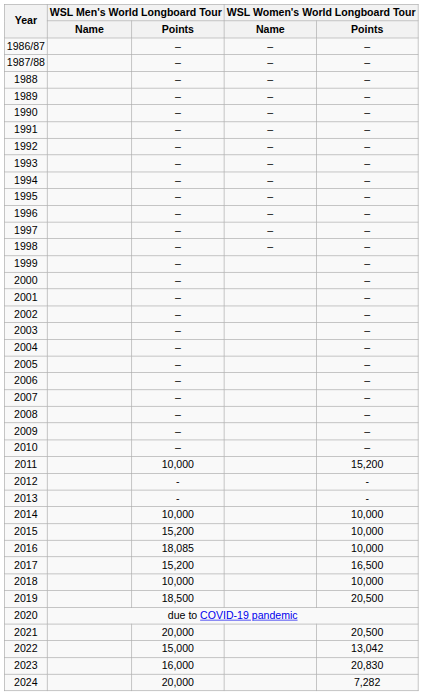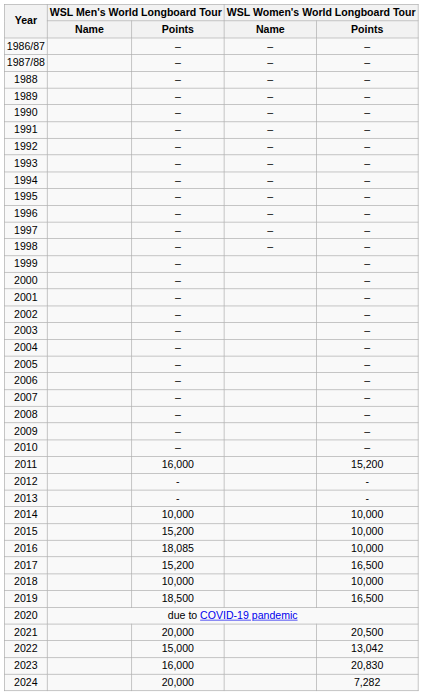 <table class="wikitable">
 <tr>
 <th rowspan="2">Year</th>
 <th colspan="2">WSL Men's World Longboard Tour</th>
 <th colspan="2">WSL Women's World Longboard Tour</th>
 </tr>
 <tr>
 <th>Name</th>
 <th>Points</th>
 <th>Name</th>
 <th>Points</th>
 </tr>
 <tr>
 <td style="text-align:center;">1986/87</td>
 <td></td>
 <td style="text-align:center;">–</td>
 <td style="text-align:center;">–</td>
 <td style="text-align:center;">–</td>
 </tr>
 <tr>
 <td style="text-align:center;">1987/88</td>
 <td></td>
 <td style="text-align:center;">–</td>
 <td style="text-align:center;">–</td>
 <td style="text-align:center;">–</td>
 </tr>
 <tr>
 <td style="text-align:center;">1988</td>
 <td></td>
 <td style="text-align:center;">–</td>
 <td style="text-align:center;">–</td>
 <td style="text-align:center;">–</td>
 </tr>
 <tr>
 <td style="text-align:center;">1989</td>
 <td></td>
 <td style="text-align:center;">–</td>
 <td style="text-align:center;">–</td>
 <td style="text-align:center;">–</td>
 </tr>
 <tr>
 <td style="text-align:center;">1990</td>
 <td></td>
 <td style="text-align:center;">–</td>
 <td style="text-align:center;">–</td>
 <td style="text-align:center;">–</td>
 </tr>
 <tr>
 <td style="text-align:center;">1991</td>
 <td></td>
 <td style="text-align:center;">–</td>
 <td style="text-align:center;">–</td>
 <td style="text-align:center;">–</td>
 </tr>
 <tr>
 <td style="text-align:center;">1992</td>
 <td></td>
 <td style="text-align:center;">–</td>
 <td style="text-align:center;">–</td>
 <td style="text-align:center;">–</td>
 </tr>
 <tr>
 <td style="text-align:center;">1993</td>
 <td></td>
 <td style="text-align:center;">–</td>
 <td style="text-align:center;">–</td>
 <td style="text-align:center;">–</td>
 </tr>
 <tr>
 <td style="text-align:center;">1994</td>
 <td></td>
 <td style="text-align:center;">–</td>
 <td style="text-align:center;">–</td>
 <td style="text-align:center;">–</td>
 </tr>
 <tr>
 <td style="text-align:center;">1995</td>
 <td></td>
 <td style="text-align:center;">–</td>
 <td style="text-align:center;">–</td>
 <td style="text-align:center;">–</td>
 </tr>
 <tr>
 <td style="text-align:center;">1996</td>
 <td></td>
 <td style="text-align:center;">–</td>
 <td style="text-align:center;">–</td>
 <td style="text-align:center;">–</td>
 </tr>
 <tr>
 <td style="text-align:center;">1997</td>
 <td></td>
 <td style="text-align:center;">–</td>
 <td style="text-align:center;">–</td>
 <td style="text-align:center;">–</td>
 </tr>
 <tr>
 <td style="text-align:center;">1998</td>
 <td></td>
 <td style="text-align:center;">–</td>
 <td style="text-align:center;">–</td>
 <td style="text-align:center;">–</td>
 </tr>
 <tr>
 <td style="text-align:center;">1999</td>
 <td></td>
 <td style="text-align:center;">–</td>
 <td></td>
 <td style="text-align:center;">–</td>
 </tr>
 <tr>
 <td style="text-align:center;">2000</td>
 <td></td>
 <td style="text-align:center;">–</td>
 <td></td>
 <td style="text-align:center;">–</td>
 </tr>
 <tr>
 <td style="text-align:center;">2001</td>
 <td></td>
 <td style="text-align:center;">–</td>
 <td></td>
 <td style="text-align:center;">–</td>
 </tr>
 <tr>
 <td style="text-align:center;">2002</td>
 <td></td>
 <td style="text-align:center;">–</td>
 <td></td>
 <td style="text-align:center;">–</td>
 </tr>
 <tr>
 <td style="text-align:center;">2003</td>
 <td></td>
 <td style="text-align:center;">–</td>
 <td></td>
 <td style="text-align:center;">–</td>
 </tr>
 <tr>
 <td style="text-align:center;">2004</td>
 <td></td>
 <td style="text-align:center;">–</td>
 <td></td>
 <td style="text-align:center;">–</td>
 </tr>
 <tr>
 <td style="text-align:center;">2005</td>
 <td></td>
 <td style="text-align:center;">–</td>
 <td></td>
 <td style="text-align:center;">–</td>
 </tr>
 <tr>
 <td style="text-align:center;">2006</td>
 <td></td>
 <td style="text-align:center;">–</td>
 <td></td>
 <td style="text-align:center;">–</td>
 </tr>
 <tr>
 <td style="text-align:center;">2007</td>
 <td></td>
 <td style="text-align:center;">–</td>
 <td></td>
 <td style="text-align:center;">–</td>
 </tr>
 <tr>
 <td style="text-align:center;">2008</td>
 <td></td>
 <td style="text-align:center;">–</td>
 <td></td>
 <td style="text-align:center;">–</td>
 </tr>
 <tr>
 <td style="text-align:center;">2009</td>
 <td></td>
 <td style="text-align:center;">–</td>
 <td></td>
 <td style="text-align:center;">–</td>
 </tr>
 <tr>
 <td style="text-align:center;">2010</td>
 <td></td>
 <td style="text-align:center;">–</td>
 <td></td>
 <td style="text-align:center;">–</td>
 </tr>
 <tr>
 <td style="text-align:center;">2011</td>
 <td></td>
-<td style="text-align:center;">10,000</td>
+<td style="text-align:center;">16,000</td>
 <td></td>
 <td style="text-align:center;">15,200</td>
 </tr>
 <tr>
 <td style="text-align:center;">2012</td>
 <td></td>
 <td style="text-align:center;">-</td>
 <td></td>
 <td style="text-align:center;">-</td>
 </tr>
 <tr>
 <td style="text-align:center;">2013</td>
 <td></td>
 <td style="text-align:center;">-</td>
 <td></td>
 <td style="text-align:center;">-</td>
 </tr>
 <tr>
 <td style="text-align:center;">2014</td>
 <td></td>
 <td style="text-align:center;">10,000</td>
 <td></td>
 <td style="text-align:center;">10,000</td>
 </tr>
 <tr>
 <td style="text-align:center;">2015</td>
 <td></td>
 <td style="text-align:center;">15,200</td>
 <td></td>
 <td style="text-align:center;">10,000</td>
 </tr>
 <tr>
 <td style="text-align:center;">2016</td>
 <td></td>
 <td style="text-align:center;">18,085</td>
 <td></td>
 <td style="text-align:center;">10,000</td>
 </tr>
 <tr>
 <td style="text-align:center;">2017</td>
 <td></td>
 <td style="text-align:center;">15,200</td>
 <td></td>
 <td style="text-align:center;">16,500</td>
 </tr>
 <tr>
 <td style="text-align:center;">2018</td>
 <td></td>
 <td style="text-align:center;">10,000</td>
 <td></td>
 <td style="text-align:center;">10,000</td>
 </tr>
 <tr>
 <td style="text-align:center;">2019</td>
 <td></td>
 <td style="text-align:center;">18,500</td>
 <td></td>
-<td style="text-align:center;">20,500</td>
+<td style="text-align:center;">16,500</td>
 </tr>
 <tr>
 <td style="text-align:center;">2020</td>
 <td colspan=4 style="text-align:center;"> due to <a href='#'>COVID-19 pandemic</a></td>
 </tr>
 <tr>
 <td style="text-align:center;">2021</td>
 <td></td>
 <td style="text-align:center;">20,000</td>
 <td></td>
 <td style="text-align:center;">20,500</td>
 </tr>
 <tr>
 <td style="text-align:center;">2022</td>
 <td></td>
 <td style="text-align:center;">15,000</td>
 <td></td>
 <td style="text-align:center;">13,042</td>
 </tr>
 <tr>
 <td style="text-align:center;">2023</td>
 <td></td>
 <td style="text-align:center;">16,000</td>
 <td></td>
 <td style="text-align:center;">20,830</td>
 </tr>
 <tr>
 <td style="text-align:center;">2024</td>
 <td></td>
 <td style="text-align:center;">20,000</td>
 <td></td>
 <td style="text-align:center;">7,282</td>
 </tr>
 </table>
